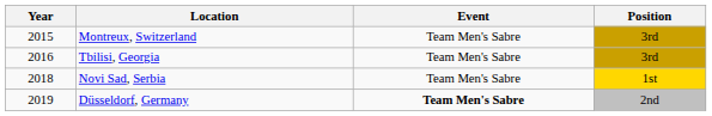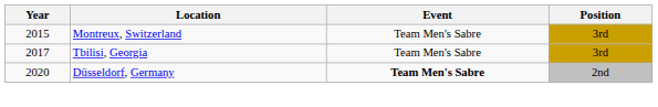 <table class="wikitable" width="50%" style="font-size:90%; text-align:center;">
 <tr>
 <th>Year</th>
 <th>Location</th>
 <th>Event</th>
 <th>Position</th>
 </tr>
 <tr>
 <td>2015</td>
 <td rowspan="1" align="left"> <a href='#'>Montreux</a>, <a href='#'>Switzerland</a></td>
 <td>Team Men's Sabre</td>
 <td bgcolor="caramel">3rd</td>
 </tr>
 <tr>
-<td>2016</td>
+<td>2017</td>
 <td rowspan="1" align="left"> <a href='#'>Tbilisi</a>, <a href='#'>Georgia</a></td>
 <td>Team Men's Sabre</td>
 <td bgcolor="caramel">3rd</td>
 </tr>
 <tr>
-<td>2018</td>
-<td rowspan="1" align="left"> <a href='#'>Novi Sad</a>, <a href='#'>Serbia</a></td>
-<td>Team Men's Sabre</td>
-<td bgcolor="gold">1st</td>
-</tr>
-<tr>
-<td>2019</td>
+<td>2020</td>
 <td rowspan="1" align="left"> <a href='#'>Düsseldorf</a>, <a href='#'>Germany</a></td>
 <td><strong>Team Men's Sabre</strong></td>
 <td bgcolor="silver">2nd</td>
 </tr>
 </table>
